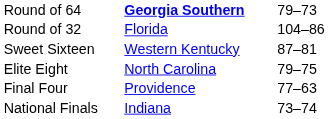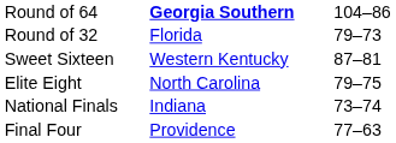 <table style="border:'1' 'solid' 'gray' " width="380" align="left">
 <tr>
 </tr>
 <tr>
 <td>Round of 64</td>
 <td><strong><a href='#'>Georgia Southern</a></strong></td>
-<td>79–73</td>
+<td>104–86</td>
 </tr>
 <tr>
 <td>Round of 32</td>
 <td><a href='#'>Florida</a></td>
-<td>104–86</td>
+<td>79–73</td>
 </tr>
 <tr>
 <td>Sweet Sixteen</td>
 <td><a href='#'>Western Kentucky</a></td>
 <td>87–81</td>
 </tr>
 <tr>
 <td>Elite Eight</td>
 <td><a href='#'>North Carolina</a></td>
 <td>79–75</td>
 </tr>
 <tr>
+<td>National Finals</td>
+<td><a href='#'>Indiana</a></td>
+<td>73–74</td>
+</tr>
+<tr>
 <td>Final Four</td>
 <td><a href='#'>Providence</a></td>
 <td>77–63</td>
 </tr>
-<tr>
-<td>National Finals</td>
-<td><a href='#'>Indiana</a></td>
-<td>73–74</td>
-</tr>
 </table>
